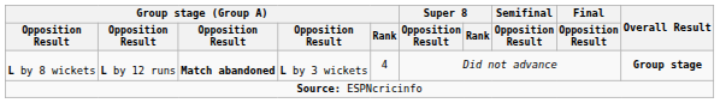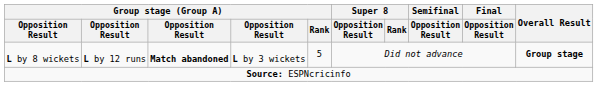 <table class=wikitable style=font-size:90%;text-align:center>
 <tr>
 <th colspan=5>Group stage (Group A)</th>
 <th colspan=2>Super 8</th>
 <th>Semifinal</th>
 <th>Final</th>
 <th rowspan=2>Overall Result</th>
 </tr>
 <tr style=font-size:95%>
 <th>Opposition<br>Result</th>
 <th>Opposition<br>Result</th>
 <th>Opposition<br>Result</th>
 <th>Opposition<br>Result</th>
 <th>Rank</th>
 <th>Opposition<br>Result</th>
 <th>Rank</th>
 <th>Opposition<br>Result</th>
 <th>Opposition<br>Result</th>
 </tr>
 <tr>
 <td><br><strong>L</strong> by 8 wickets</td>
 <td><br><strong>L</strong> by 12 runs</td>
 <td><br><strong>Match abandoned</strong></td>
 <td><br><strong>L</strong> by 3 wickets</td>
-<td>4</td>
+<td>5</td>
 <td colspan="4"><em>Did not advance</td>
 <td><strong>Group stage</strong></td>
 </tr>
 <tr>
 <td colspan="14"><strong>Source:</strong> ESPNcricinfo</td>
 </tr>
 </table>
